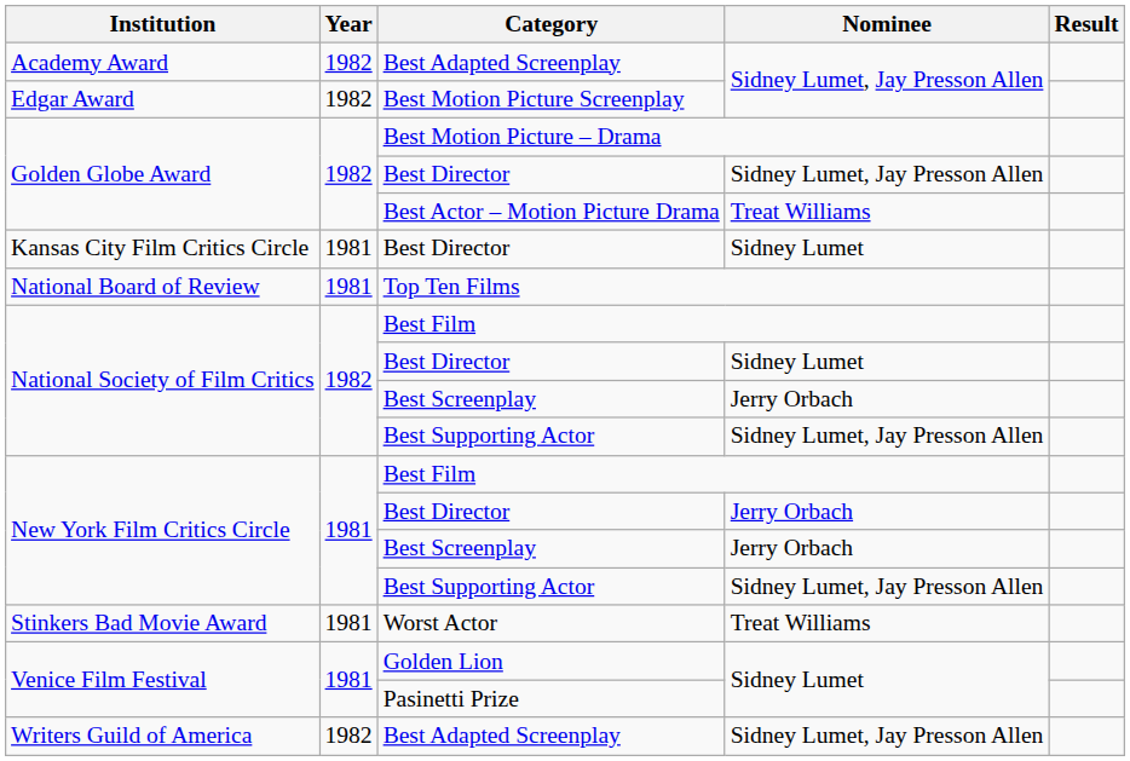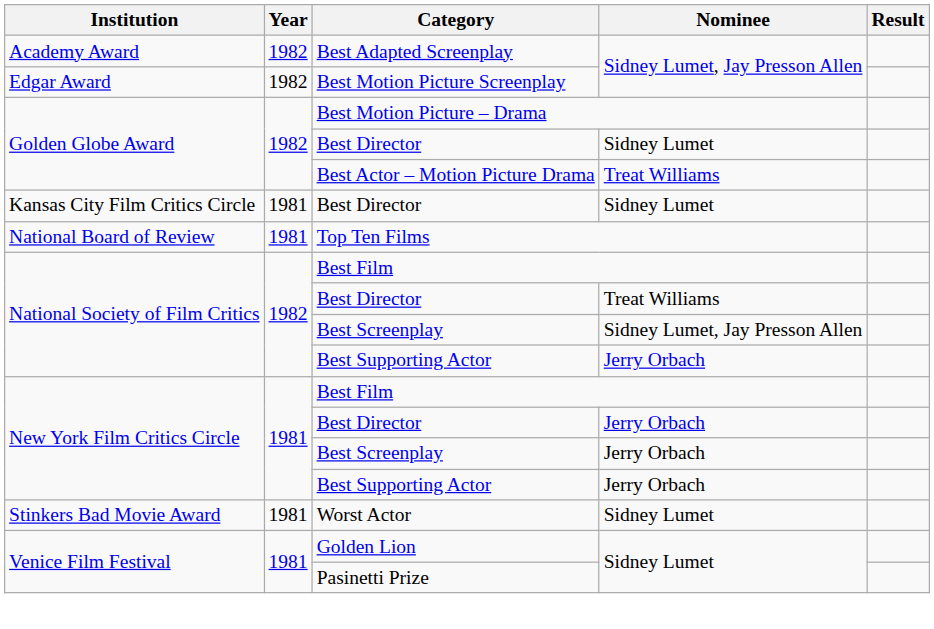 <table class="wikitable">
 <tr>
 <th>Institution</th>
 <th>Year</th>
 <th>Category</th>
 <th>Nominee</th>
 <th>Result</th>
 </tr>
 <tr>
 <td><a href='#'>Academy Award</a></td>
 <td><a href='#'>1982</a></td>
 <td><a href='#'>Best Adapted Screenplay</a></td>
 <td rowspan="2"><a href='#'>Sidney Lumet</a>, <a href='#'>Jay Presson Allen</a></td>
 <td></td>
 </tr>
 <tr>
 <td><a href='#'>Edgar Award</a></td>
 <td>1982</td>
 <td><a href='#'>Best Motion Picture Screenplay</a></td>
 <td></td>
 </tr>
 <tr>
 <td rowspan="3"><a href='#'>Golden Globe Award</a></td>
 <td rowspan="3"><a href='#'>1982</a></td>
 <td colspan="2"><a href='#'>Best Motion Picture – Drama</a></td>
 <td></td>
 </tr>
 <tr>
 <td><a href='#'>Best Director</a></td>
-<td>Sidney Lumet, Jay Presson Allen</td>
+<td>Sidney Lumet</td>
 <td></td>
 </tr>
 <tr>
 <td><a href='#'>Best Actor – Motion Picture Drama</a></td>
 <td><a href='#'>Treat Williams</a></td>
 <td></td>
 </tr>
 <tr>
 <td>Kansas City Film Critics Circle</td>
 <td>1981</td>
 <td>Best Director</td>
 <td>Sidney Lumet</td>
 <td></td>
 </tr>
 <tr>
 <td><a href='#'>National Board of Review</a></td>
 <td><a href='#'>1981</a></td>
 <td colspan="2"><a href='#'>Top Ten Films</a></td>
 <td></td>
 </tr>
 <tr>
 <td rowspan="4"><a href='#'>National Society of Film Critics</a></td>
 <td rowspan="4"><a href='#'>1982</a></td>
 <td colspan="2"><a href='#'>Best Film</a></td>
 <td></td>
 </tr>
 <tr>
 <td><a href='#'>Best Director</a></td>
-<td>Sidney Lumet</td>
+<td>Treat Williams</td>
 <td></td>
 </tr>
 <tr>
 <td><a href='#'>Best Screenplay</a></td>
-<td>Jerry Orbach</td>
+<td>Sidney Lumet, Jay Presson Allen</td>
 <td></td>
 </tr>
 <tr>
 <td><a href='#'>Best Supporting Actor</a></td>
-<td>Sidney Lumet, Jay Presson Allen</td>
+<td><a href='#'>Jerry Orbach</a></td>
 <td></td>
 </tr>
 <tr>
 <td rowspan="4"><a href='#'>New York Film Critics Circle</a></td>
 <td rowspan="4"><a href='#'>1981</a></td>
 <td colspan="2"><a href='#'>Best Film</a></td>
 <td></td>
 </tr>
 <tr>
 <td><a href='#'>Best Director</a></td>
 <td><a href='#'>Jerry Orbach</a></td>
 <td></td>
 </tr>
 <tr>
 <td><a href='#'>Best Screenplay</a></td>
 <td>Jerry Orbach</td>
 <td></td>
 </tr>
 <tr>
 <td><a href='#'>Best Supporting Actor</a></td>
-<td>Sidney Lumet, Jay Presson Allen</td>
+<td>Jerry Orbach</td>
 <td></td>
 </tr>
 <tr>
 <td><a href='#'>Stinkers Bad Movie Award</a></td>
 <td>1981</td>
 <td>Worst Actor</td>
-<td>Treat Williams</td>
+<td>Sidney Lumet</td>
 <td></td>
 </tr>
 <tr>
 <td rowspan="2"><a href='#'>Venice Film Festival</a></td>
 <td rowspan="2"><a href='#'>1981</a></td>
 <td><a href='#'>Golden Lion</a></td>
 <td rowspan="2">Sidney Lumet</td>
 <td></td>
 </tr>
 <tr>
 <td>Pasinetti Prize</td>
 <td></td>
 </tr>
-<tr>
-<td><a href='#'>Writers Guild of America</a></td>
-<td>1982</td>
-<td><a href='#'>Best Adapted Screenplay</a></td>
-<td>Sidney Lumet, Jay Presson Allen</td>
-<td></td>
-</tr>
 </table>
